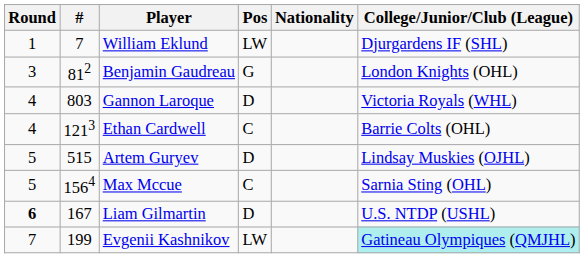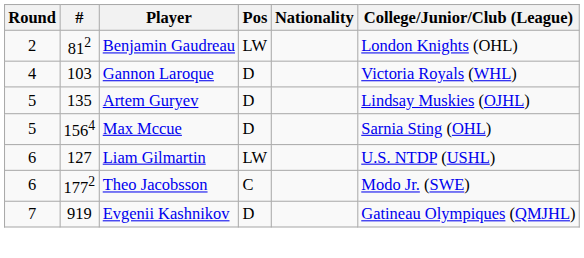 <table class="wikitable">
 <tr>
 <th>Round</th>
 <th>#</th>
 <th>Player</th>
 <th>Pos</th>
 <th>Nationality</th>
 <th>College/Junior/Club (League)</th>
 </tr>
 <tr>
-<td style="text-align:center;">1</td>
-<td style="text-align:center;">7</td>
-<td><a href='#'>William Eklund</a></td>
-<td>LW</td>
-<td></td>
-<td><a href='#'>Djurgardens IF</a> (<a href='#'>SHL</a>)</td>
-</tr>
-<tr>
-<td style="text-align:center;">3</td>
+<td style="text-align:center;">2</td>
 <td style="text-align:center;">81<sup>2</sup></td>
 <td><a href='#'>Benjamin Gaudreau</a></td>
-<td>G</td>
+<td>LW</td>
 <td></td>
 <td><a href='#'>London Knights</a> (OHL)</td>
 </tr>
 <tr>
 <td style="text-align:center;">4</td>
-<td style="text-align:center;">803</td>
+<td style="text-align:center;">103</td>
 <td><a href='#'>Gannon Laroque</a></td>
 <td>D</td>
 <td></td>
 <td><a href='#'>Victoria Royals</a> (<a href='#'>WHL</a>)</td>
 </tr>
 <tr>
-<td style="text-align:center;">4</td>
-<td style="text-align:center;">121<sup>3</sup></td>
-<td><a href='#'>Ethan Cardwell</a></td>
-<td>C</td>
-<td></td>
-<td><a href='#'>Barrie Colts</a> (OHL)</td>
-</tr>
-<tr>
 <td style="text-align:center;">5</td>
-<td style="text-align:center;">515</td>
+<td style="text-align:center;">135</td>
 <td><a href='#'>Artem Guryev</a></td>
 <td>D</td>
 <td></td>
 <td><a href='#'>Lindsay Muskies</a> (<a href='#'>OJHL</a>)</td>
 </tr>
 <tr>
 <td style="text-align:center;">5</td>
 <td style="text-align:center;">156<sup>4</sup></td>
 <td><a href='#'>Max Mccue</a></td>
-<td>C</td>
+<td>D</td>
 <td></td>
 <td><a href='#'>Sarnia Sting</a> (<a href='#'>OHL</a>)</td>
 </tr>
 <tr>
-<td style="text-align:center;"><strong>6</strong></td>
-<td style="text-align:center;">167</td>
+<td style="text-align:center;">6</td>
+<td style="text-align:center;">127</td>
 <td><a href='#'>Liam Gilmartin</a></td>
-<td>D</td>
+<td>LW</td>
 <td></td>
 <td><a href='#'>U.S. NTDP</a> (<a href='#'>USHL</a>)</td>
 </tr>
 <tr>
+<td style="text-align:center;">6</td>
+<td style="text-align:center;">177<sup>2</sup></td>
+<td><a href='#'>Theo Jacobsson</a></td>
+<td>C</td>
+<td></td>
+<td><a href='#'>Modo Jr.</a> (<a href='#'>SWE</a>)</td>
+</tr>
+<tr>
 <td style="text-align:center;">7</td>
-<td style="text-align:center;">199</td>
+<td style="text-align:center;">919</td>
 <td><a href='#'>Evgenii Kashnikov</a></td>
-<td>LW</td>
+<td>D</td>
 <td></td>
-<td style="background: paleturquoise;"><a href='#'>Gatineau Olympiques</a> (<a href='#'>QMJHL</a>)</td>
+<td><a href='#'>Gatineau Olympiques</a> (<a href='#'>QMJHL</a>)</td>
 </tr>
 </table>
